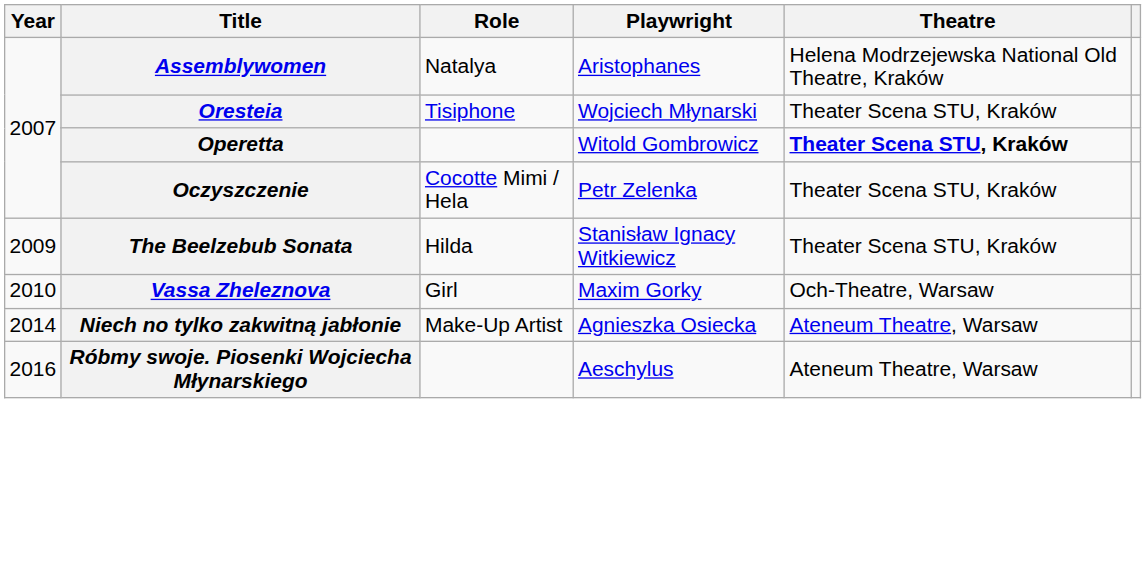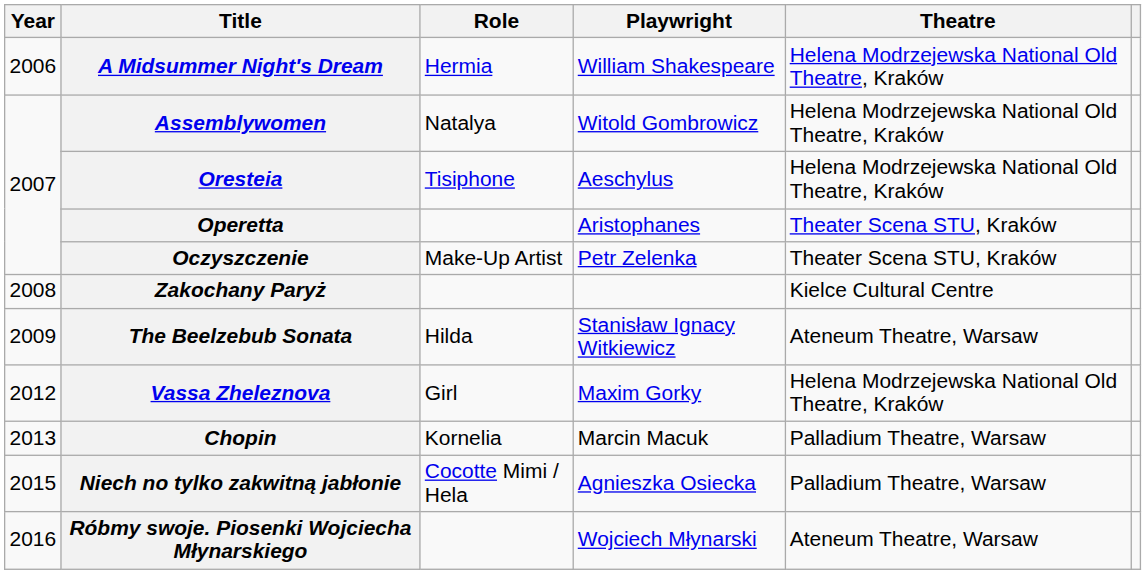 <table class="wikitable sortable plainrowheaders">
 <tr>
 <th scope="col">Year</th>
 <th scope="col">Title</th>
 <th scope="col">Role</th>
 <th scope="col">Playwright</th>
 <th scope="col">Theatre</th>
 <th scope="col"></th>
 </tr>
 <tr>
+<td>2006</td>
+<th scope="row"><em><a href='#'>A Midsummer Night's Dream</a></em></th>
+<td><a href='#'>Hermia</a></td>
+<td><a href='#'>William Shakespeare</a></td>
+<td><a href='#'>Helena Modrzejewska National Old Theatre</a>, Kraków</td>
+<td></td>
+</tr>
+<tr>
 <td rowspan="4">2007</td>
 <th scope="row"><em><a href='#'>Assemblywomen</a></em></th>
 <td>Natalya</td>
-<td><a href='#'>Aristophanes</a></td>
+<td><a href='#'>Witold Gombrowicz</a></td>
 <td>Helena Modrzejewska National Old Theatre, Kraków</td>
 <td></td>
 </tr>
 <tr>
 <th scope="row"><em><a href='#'>Oresteia</a></em></th>
 <td><a href='#'>Tisiphone</a></td>
-<td><a href='#'>Wojciech Młynarski</a></td>
-<td>Theater Scena STU, Kraków</td>
+<td><a href='#'>Aeschylus</a></td>
+<td>Helena Modrzejewska National Old Theatre, Kraków</td>
 <td></td>
 </tr>
 <tr>
 <th scope="row"><em>Operetta</em></th>
 <td></td>
-<td><a href='#'>Witold Gombrowicz</a></td>
-<td><strong><a href='#'>Theater Scena STU</a>, Kraków</strong></td>
+<td><a href='#'>Aristophanes</a></td>
+<td><a href='#'>Theater Scena STU</a>, Kraków</td>
 <td></td>
 </tr>
 <tr>
 <th scope="row"><em>Oczyszczenie</em></th>
-<td><a href='#'>Cocotte</a> Mimi / Hela</td>
+<td>Make-Up Artist</td>
 <td><a href='#'>Petr Zelenka</a></td>
 <td>Theater Scena STU, Kraków</td>
+<td></td>
+</tr>
+<tr>
+<td>2008</td>
+<th scope="row"><em>Zakochany Paryż</em></th>
+<td></td>
+<td></td>
+<td>Kielce Cultural Centre</td>
 <td></td>
 </tr>
 <tr>
 <td>2009</td>
 <th scope="row"><em>The Beelzebub Sonata</em></th>
 <td>Hilda</td>
 <td><a href='#'>Stanisław Ignacy Witkiewicz</a></td>
-<td>Theater Scena STU, Kraków</td>
+<td>Ateneum Theatre, Warsaw</td>
 <td></td>
 </tr>
 <tr>
-<td>2010</td>
+<td>2012</td>
 <th scope="row"><em><a href='#'>Vassa Zheleznova</a></em></th>
 <td>Girl</td>
 <td><a href='#'>Maxim Gorky</a></td>
-<td>Och-Theatre, Warsaw</td>
+<td>Helena Modrzejewska National Old Theatre, Kraków</td>
 <td></td>
 </tr>
 <tr>
-<td>2014</td>
+<td>2013</td>
+<th scope="row"><em>Chopin</em></th>
+<td>Kornelia</td>
+<td>Marcin Macuk</td>
+<td>Palladium Theatre, Warsaw</td>
+<td></td>
+</tr>
+<tr>
+<td>2015</td>
 <th scope="row"><em>Niech no tylko zakwitną jabłonie</em></th>
-<td>Make-Up Artist</td>
+<td><a href='#'>Cocotte</a> Mimi / Hela</td>
 <td><a href='#'>Agnieszka Osiecka</a></td>
-<td><a href='#'>Ateneum Theatre</a>, Warsaw</td>
+<td>Palladium Theatre, Warsaw</td>
 <td></td>
 </tr>
 <tr>
 <td>2016</td>
 <th scope="row"><em>Róbmy swoje. Piosenki Wojciecha Młynarskiego</em></th>
 <td></td>
-<td><a href='#'>Aeschylus</a></td>
+<td><a href='#'>Wojciech Młynarski</a></td>
 <td>Ateneum Theatre, Warsaw</td>
 <td></td>
 </tr>
 </table>
